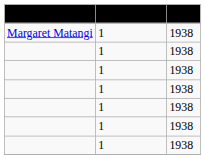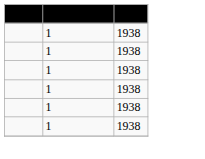 <table class="wikitable collapsible" border="1">
 <tr>
 <th style="background:black;"><span>Player</span></th>
 <th style="background:black;"><span>Appearances</span></th>
 <th style="background:black;"><span>Years</span></th>
-</tr>
-<tr>
-<td><a href='#'>Margaret Matangi</a></td>
-<td>1</td>
-<td>1938</td>
 </tr>
 <tr>
 <td></td>
 <td>1</td>
 <td>1938</td>
 </tr>
 <tr>
 <td></td>
 <td>1</td>
 <td>1938</td>
 </tr>
 <tr>
 <td></td>
 <td>1</td>
 <td>1938</td>
 </tr>
 <tr>
 <td></td>
 <td>1</td>
 <td>1938</td>
 </tr>
 <tr>
 <td></td>
 <td>1</td>
 <td>1938</td>
 </tr>
 <tr>
 <td></td>
 <td>1</td>
 <td>1938</td>
 </tr>
 <tr>
 </tr>
 </table>
